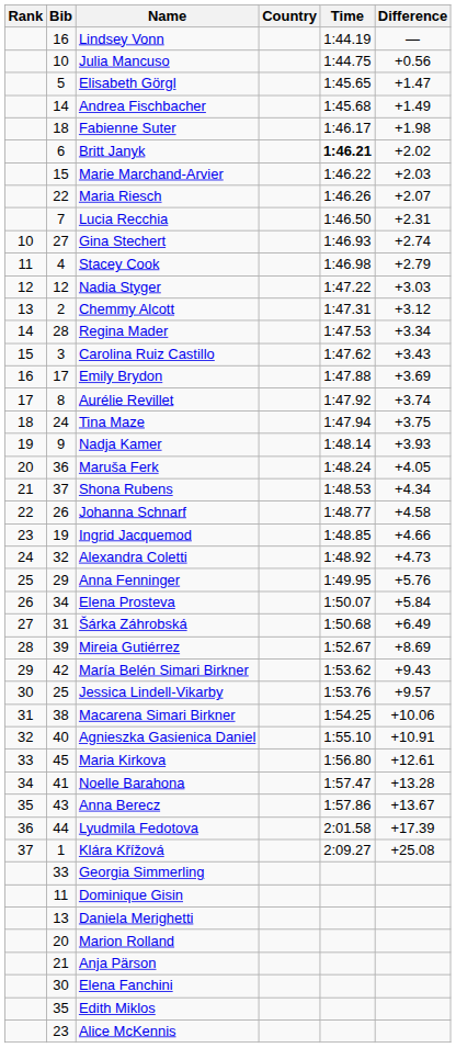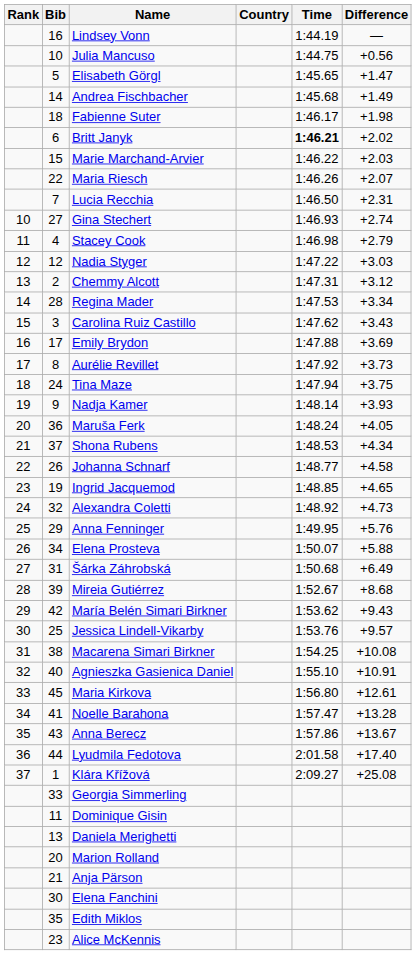 <table class="wikitable sortable" style="text-align:center">
 <tr>
 <th>Rank</th>
 <th>Bib</th>
 <th>Name</th>
 <th>Country</th>
 <th>Time</th>
 <th>Difference</th>
 </tr>
 <tr>
 <td></td>
 <td>16</td>
 <td align=left><a href='#'>Lindsey Vonn</a></td>
 <td align=left></td>
 <td>1:44.19</td>
 <td>—</td>
 </tr>
 <tr>
 <td></td>
 <td>10</td>
 <td align=left><a href='#'>Julia Mancuso</a></td>
 <td align=left></td>
 <td>1:44.75</td>
 <td>+0.56</td>
 </tr>
 <tr>
 <td></td>
 <td>5</td>
 <td align=left><a href='#'>Elisabeth Görgl</a></td>
 <td align=left></td>
 <td>1:45.65</td>
 <td>+1.47</td>
 </tr>
 <tr>
 <td></td>
 <td>14</td>
 <td align=left><a href='#'>Andrea Fischbacher</a></td>
 <td align=left></td>
 <td>1:45.68</td>
 <td>+1.49</td>
 </tr>
 <tr>
 <td></td>
 <td>18</td>
 <td align=left><a href='#'>Fabienne Suter</a></td>
 <td align=left></td>
 <td>1:46.17</td>
 <td>+1.98</td>
 </tr>
 <tr>
 <td></td>
 <td>6</td>
 <td align=left><a href='#'>Britt Janyk</a></td>
 <td align=left></td>
 <td><strong>1:46.21</strong></td>
 <td>+2.02</td>
 </tr>
 <tr>
 <td></td>
 <td>15</td>
 <td align=left><a href='#'>Marie Marchand-Arvier</a></td>
 <td align=left></td>
 <td>1:46.22</td>
 <td>+2.03</td>
 </tr>
 <tr>
 <td></td>
 <td>22</td>
 <td align=left><a href='#'>Maria Riesch</a></td>
 <td align=left></td>
 <td>1:46.26</td>
 <td>+2.07</td>
 </tr>
 <tr>
 <td></td>
 <td>7</td>
 <td align=left><a href='#'>Lucia Recchia</a></td>
 <td align=left></td>
 <td>1:46.50</td>
 <td>+2.31</td>
 </tr>
 <tr>
 <td>10</td>
 <td>27</td>
 <td align=left><a href='#'>Gina Stechert</a></td>
 <td align=left></td>
 <td>1:46.93</td>
 <td>+2.74</td>
 </tr>
 <tr>
 <td>11</td>
 <td>4</td>
 <td align=left><a href='#'>Stacey Cook</a></td>
 <td align=left></td>
 <td>1:46.98</td>
 <td>+2.79</td>
 </tr>
 <tr>
 <td>12</td>
 <td>12</td>
 <td align=left><a href='#'>Nadia Styger</a></td>
 <td align=left></td>
 <td>1:47.22</td>
 <td>+3.03</td>
 </tr>
 <tr>
 <td>13</td>
 <td>2</td>
 <td align=left><a href='#'>Chemmy Alcott</a></td>
 <td align=left></td>
 <td>1:47.31</td>
 <td>+3.12</td>
 </tr>
 <tr>
 <td>14</td>
 <td>28</td>
 <td align=left><a href='#'>Regina Mader</a></td>
 <td align=left></td>
 <td>1:47.53</td>
 <td>+3.34</td>
 </tr>
 <tr>
 <td>15</td>
 <td>3</td>
 <td align=left><a href='#'>Carolina Ruiz Castillo</a></td>
 <td align=left></td>
 <td>1:47.62</td>
 <td>+3.43</td>
 </tr>
 <tr>
 <td>16</td>
 <td>17</td>
 <td align=left><a href='#'>Emily Brydon</a></td>
 <td align=left></td>
 <td>1:47.88</td>
 <td>+3.69</td>
 </tr>
 <tr>
 <td>17</td>
 <td>8</td>
 <td align=left><a href='#'>Aurélie Revillet</a></td>
 <td align=left></td>
 <td>1:47.92</td>
-<td>+3.74</td>
+<td>+3.73</td>
 </tr>
 <tr>
 <td>18</td>
 <td>24</td>
 <td align=left><a href='#'>Tina Maze</a></td>
 <td align=left></td>
 <td>1:47.94</td>
 <td>+3.75</td>
 </tr>
 <tr>
 <td>19</td>
 <td>9</td>
 <td align=left><a href='#'>Nadja Kamer</a></td>
 <td align=left></td>
 <td>1:48.14</td>
 <td>+3.93</td>
 </tr>
 <tr>
 <td>20</td>
 <td>36</td>
 <td align=left><a href='#'>Maruša Ferk</a></td>
 <td align=left></td>
 <td>1:48.24</td>
 <td>+4.05</td>
 </tr>
 <tr>
 <td>21</td>
 <td>37</td>
 <td align=left><a href='#'>Shona Rubens</a></td>
 <td align=left></td>
 <td>1:48.53</td>
 <td>+4.34</td>
 </tr>
 <tr>
 <td>22</td>
 <td>26</td>
 <td align=left><a href='#'>Johanna Schnarf</a></td>
 <td align=left></td>
 <td>1:48.77</td>
 <td>+4.58</td>
 </tr>
 <tr>
 <td>23</td>
 <td>19</td>
 <td align=left><a href='#'>Ingrid Jacquemod</a></td>
 <td align=left></td>
 <td>1:48.85</td>
-<td>+4.66</td>
+<td>+4.65</td>
 </tr>
 <tr>
 <td>24</td>
 <td>32</td>
 <td align=left><a href='#'>Alexandra Coletti</a></td>
 <td align=left></td>
 <td>1:48.92</td>
 <td>+4.73</td>
 </tr>
 <tr>
 <td>25</td>
 <td>29</td>
 <td align=left><a href='#'>Anna Fenninger</a></td>
 <td align=left></td>
 <td>1:49.95</td>
 <td>+5.76</td>
 </tr>
 <tr>
 <td>26</td>
 <td>34</td>
 <td align=left><a href='#'>Elena Prosteva</a></td>
 <td align=left></td>
 <td>1:50.07</td>
-<td>+5.84</td>
+<td>+5.88</td>
 </tr>
 <tr>
 <td>27</td>
 <td>31</td>
 <td align=left><a href='#'>Šárka Záhrobská</a></td>
 <td align=left></td>
 <td>1:50.68</td>
 <td>+6.49</td>
 </tr>
 <tr>
 <td>28</td>
 <td>39</td>
 <td align=left><a href='#'>Mireia Gutiérrez</a></td>
 <td align=left></td>
 <td>1:52.67</td>
-<td>+8.69</td>
+<td>+8.68</td>
 </tr>
 <tr>
 <td>29</td>
 <td>42</td>
 <td align=left><a href='#'>María Belén Simari Birkner</a></td>
 <td align=left></td>
 <td>1:53.62</td>
 <td>+9.43</td>
 </tr>
 <tr>
 <td>30</td>
 <td>25</td>
 <td align=left><a href='#'>Jessica Lindell-Vikarby</a></td>
 <td align=left></td>
 <td>1:53.76</td>
 <td>+9.57</td>
 </tr>
 <tr>
 <td>31</td>
 <td>38</td>
 <td align=left><a href='#'>Macarena Simari Birkner</a></td>
 <td align=left></td>
 <td>1:54.25</td>
-<td>+10.06</td>
+<td>+10.08</td>
 </tr>
 <tr>
 <td>32</td>
 <td>40</td>
 <td align=left><a href='#'>Agnieszka Gasienica Daniel</a></td>
 <td align=left></td>
 <td>1:55.10</td>
 <td>+10.91</td>
 </tr>
 <tr>
 <td>33</td>
 <td>45</td>
 <td align=left><a href='#'>Maria Kirkova</a></td>
 <td align=left></td>
 <td>1:56.80</td>
 <td>+12.61</td>
 </tr>
 <tr>
 <td>34</td>
 <td>41</td>
 <td align=left><a href='#'>Noelle Barahona</a></td>
 <td align=left></td>
 <td>1:57.47</td>
 <td>+13.28</td>
 </tr>
 <tr>
 <td>35</td>
 <td>43</td>
 <td align=left><a href='#'>Anna Berecz</a></td>
 <td align=left></td>
 <td>1:57.86</td>
 <td>+13.67</td>
 </tr>
 <tr>
 <td>36</td>
 <td>44</td>
 <td align=left><a href='#'>Lyudmila Fedotova</a></td>
 <td align=left></td>
 <td>2:01.58</td>
-<td>+17.39</td>
+<td>+17.40</td>
 </tr>
 <tr>
 <td>37</td>
 <td>1</td>
 <td align=left><a href='#'>Klára Křížová</a></td>
 <td align=left></td>
 <td>2:09.27</td>
 <td>+25.08</td>
 </tr>
 <tr>
 <td></td>
 <td>33</td>
 <td align=left><a href='#'>Georgia Simmerling</a></td>
 <td align=left></td>
 <td></td>
 <td></td>
 </tr>
 <tr>
 <td></td>
 <td>11</td>
 <td align=left><a href='#'>Dominique Gisin</a></td>
 <td align=left></td>
 <td></td>
 <td></td>
 </tr>
 <tr>
 <td></td>
 <td>13</td>
 <td align=left><a href='#'>Daniela Merighetti</a></td>
 <td align=left></td>
 <td></td>
 <td></td>
 </tr>
 <tr>
 <td></td>
 <td>20</td>
 <td align=left><a href='#'>Marion Rolland</a></td>
 <td align=left></td>
 <td></td>
 <td></td>
 </tr>
 <tr>
 <td></td>
 <td>21</td>
 <td align=left><a href='#'>Anja Pärson</a></td>
 <td align=left></td>
 <td></td>
 <td></td>
 </tr>
 <tr>
 <td></td>
 <td>30</td>
 <td align=left><a href='#'>Elena Fanchini</a></td>
 <td align=left></td>
 <td></td>
 <td></td>
 </tr>
 <tr>
 <td></td>
 <td>35</td>
 <td align=left><a href='#'>Edith Miklos</a></td>
 <td align=left></td>
 <td></td>
 <td></td>
 </tr>
 <tr>
 <td></td>
 <td>23</td>
 <td align=left><a href='#'>Alice McKennis</a></td>
 <td align=left></td>
 <td></td>
 <td></td>
 </tr>
 </table>
